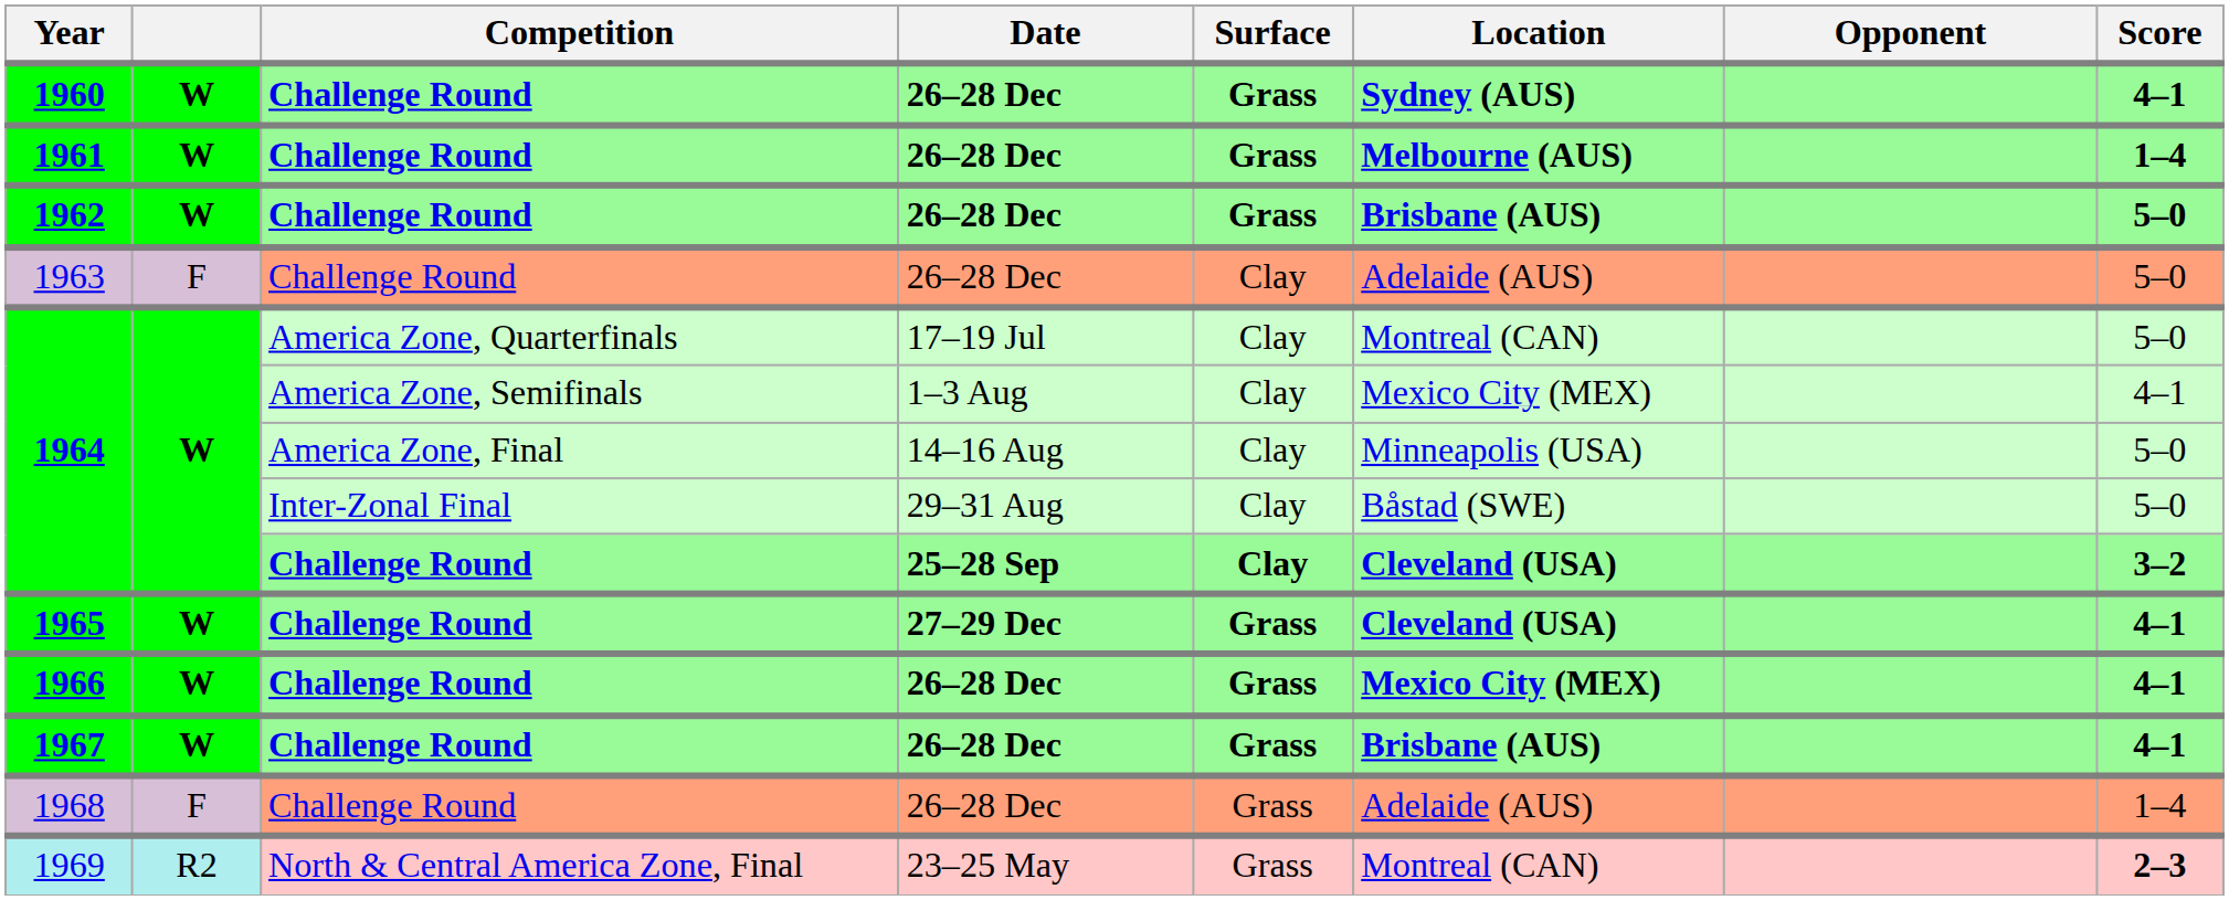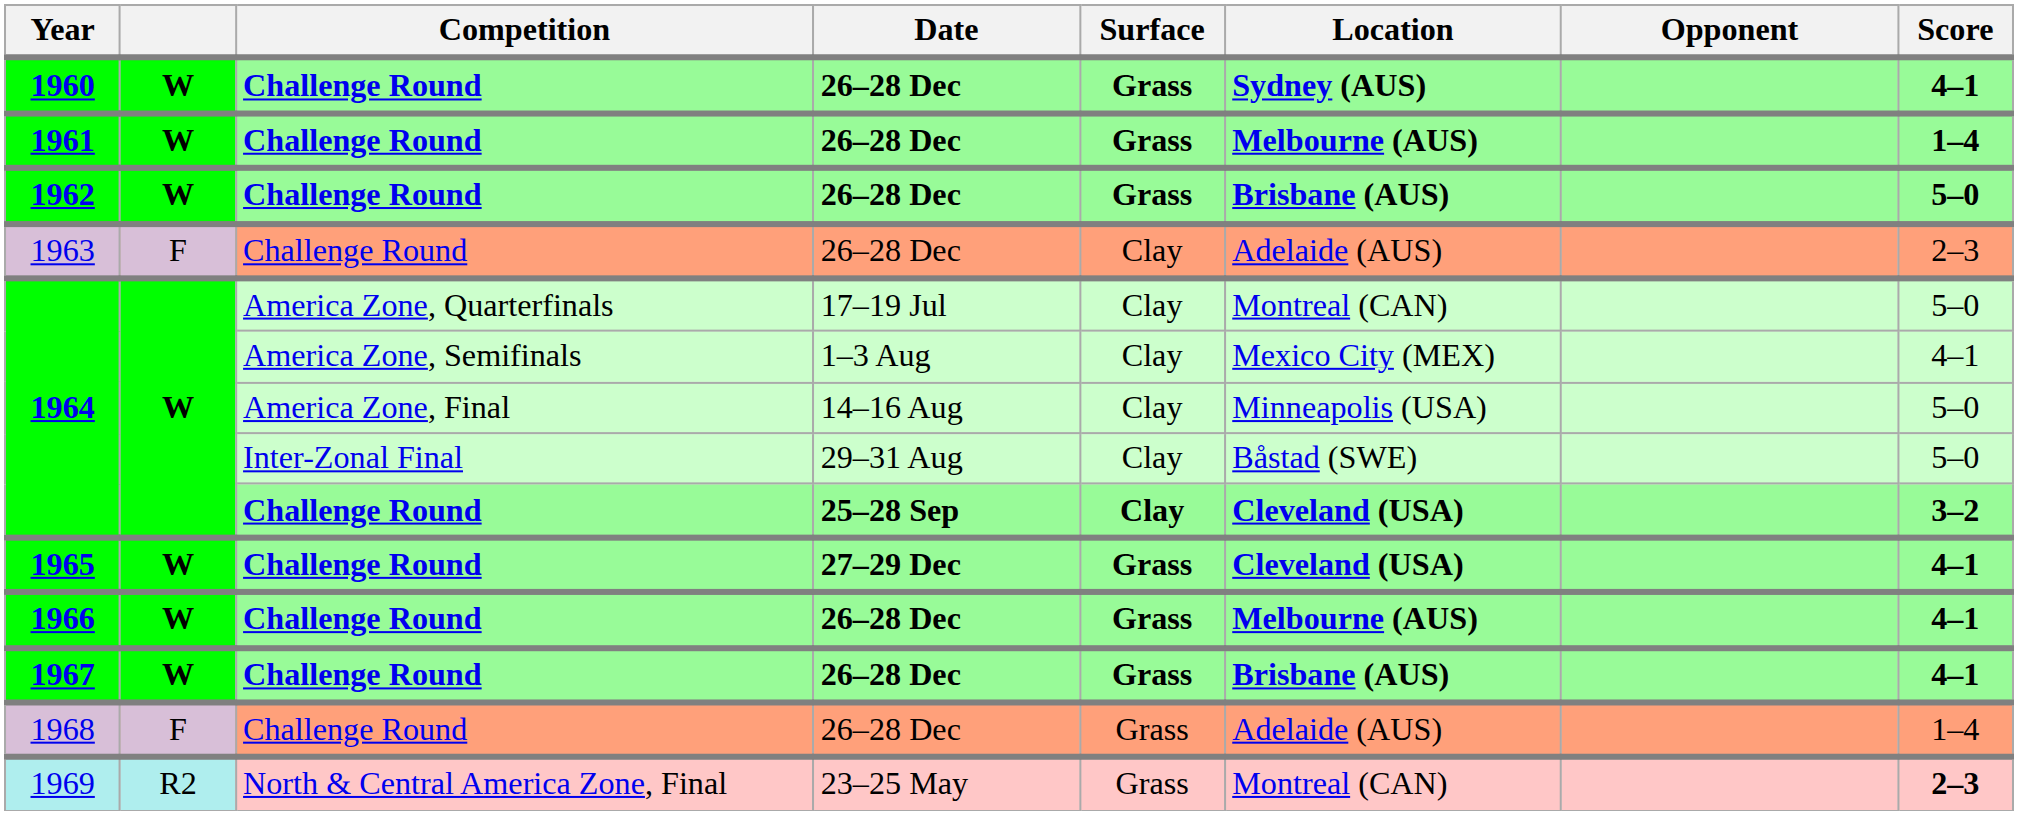 <table class="wikitable">
 <tr>
 <th width="50">Year</th>
 <th width="50"></th>
 <th width="280">Competition</th>
 <th width="125">Date</th>
 <th width="65">Surface</th>
 <th width="160">Location</th>
 <th width="160">Opponent</th>
 <th width="50">Score</th>
 </tr>
 <tr style="border-top:3px solid gray; background-color:#98fb98; font-weight:bold">
 <td align="center" rowspan="1" bgcolor="#00ff00"><strong><a href='#'>1960</a></strong></td>
 <td align="center" rowspan="1" bgcolor="#00ff00"><strong>W</strong></td>
 <td><strong><a href='#'>Challenge Round</a></strong></td>
 <td>26–28 Dec</td>
 <td align="center">Grass</td>
 <td><a href='#'>Sydney</a> (AUS)</td>
 <td></td>
 <td align="center">4–1</td>
 </tr>
 <tr style="border-top:3px solid gray; background-color:#98fb98; font-weight:bold">
 <td align="center" rowspan="1" bgcolor="#00ff00"><strong><a href='#'>1961</a></strong></td>
 <td align="center" rowspan="1" bgcolor="#00ff00"><strong>W</strong></td>
 <td><strong><a href='#'>Challenge Round</a></strong></td>
 <td>26–28 Dec</td>
 <td align="center">Grass</td>
 <td><a href='#'>Melbourne</a> (AUS)</td>
 <td></td>
 <td align="center">1–4</td>
 </tr>
 <tr style="border-top:3px solid gray; background-color:#98fb98; font-weight:bold">
 <td align="center" rowspan="1" bgcolor="#00ff00"><strong><a href='#'>1962</a></strong></td>
 <td align="center" rowspan="1" bgcolor="#00ff00"><strong>W</strong></td>
 <td><strong><a href='#'>Challenge Round</a></strong></td>
 <td>26–28 Dec</td>
 <td align="center">Grass</td>
 <td><a href='#'>Brisbane</a> (AUS)</td>
 <td bgcolor=98fb98></td>
 <td align="center">5–0</td>
 </tr>
 <tr style="border-top:3px solid gray; background-color:#ffa07a">
 <td align="center" rowspan="1" bgcolor="#D8BFD8"><a href='#'>1963</a></td>
 <td align="center" rowspan="1" bgcolor="#D8BFD8">F</td>
 <td><a href='#'>Challenge Round</a></td>
 <td>26–28 Dec</td>
 <td align="center">Clay</td>
 <td><a href='#'>Adelaide</a> (AUS)</td>
 <td></td>
-<td align="center">5–0</td>
+<td align="center">2–3</td>
 </tr>
 <tr style="border-top:3px solid gray; background-color:#ccffcc">
 <td align="center" rowspan="5" bgcolor="#00FF00"><strong><a href='#'>1964</a></strong></td>
 <td align="center" rowspan="5" bgcolor="#00FF00"><strong>W</strong></td>
 <td><a href='#'>America Zone</a>, Quarterfinals</td>
 <td>17–19 Jul</td>
 <td align="center">Clay</td>
 <td><a href='#'>Montreal</a> (CAN)</td>
 <td></td>
 <td align="center">5–0</td>
 </tr>
 <tr style="background-color:#ccffcc">
 <td><a href='#'>America Zone</a>, Semifinals</td>
 <td>1–3 Aug</td>
 <td align="center">Clay</td>
 <td><a href='#'>Mexico City</a> (MEX)</td>
 <td></td>
 <td align="center">4–1</td>
 </tr>
 <tr style="background-color:#ccffcc">
 <td><a href='#'>America Zone</a>, Final</td>
 <td>14–16 Aug</td>
 <td align="center">Clay</td>
 <td><a href='#'>Minneapolis</a> (USA)</td>
 <td></td>
 <td align="center">5–0</td>
 </tr>
 <tr style="background-color:#ccffcc">
 <td><a href='#'>Inter-Zonal Final</a></td>
 <td>29–31 Aug</td>
 <td align="center">Clay</td>
 <td><a href='#'>Båstad</a> (SWE)</td>
 <td></td>
 <td align="center">5–0</td>
 </tr>
 <tr style="background-color:#98fb98; font-weight:bold">
 <td><strong><a href='#'>Challenge Round</a></strong></td>
 <td>25–28 Sep</td>
 <td align="center">Clay</td>
 <td><a href='#'>Cleveland</a> (USA)</td>
 <td></td>
 <td align="center">3–2</td>
 </tr>
 <tr style="border-top:3px solid gray; background-color:#98fb98; font-weight:bold">
 <td align="center" rowspan="1" bgcolor="#00ff00"><strong><a href='#'>1965</a></strong></td>
 <td align="center" rowspan="1" bgcolor="#00ff00"><strong>W</strong></td>
 <td><strong><a href='#'>Challenge Round</a></strong></td>
 <td>27–29 Dec</td>
 <td align="center">Grass</td>
 <td><a href='#'>Cleveland</a> (USA)</td>
 <td></td>
 <td align="center">4–1</td>
 </tr>
 <tr style="border-top:3px solid gray; background-color:#98fb98; font-weight:bold">
 <td align="center" rowspan="1" bgcolor="#00ff00"><strong><a href='#'>1966</a></strong></td>
 <td align="center" rowspan="1" bgcolor="#00ff00"><strong>W</strong></td>
 <td><strong><a href='#'>Challenge Round</a></strong></td>
 <td>26–28 Dec</td>
 <td align="center">Grass</td>
-<td><a href='#'>Mexico City</a> (MEX)</td>
+<td><a href='#'>Melbourne</a> (AUS)</td>
 <td></td>
 <td align="center">4–1</td>
 </tr>
 <tr style="border-top:3px solid gray; background-color:#98fb98; font-weight:bold">
 <td align="center" rowspan="1" bgcolor="#00ff00"><strong><a href='#'>1967</a></strong></td>
 <td align="center" rowspan="1" bgcolor="#00ff00"><strong>W</strong></td>
 <td><strong><a href='#'>Challenge Round</a></strong></td>
 <td>26–28 Dec</td>
 <td align="center">Grass</td>
 <td><a href='#'>Brisbane</a> (AUS)</td>
 <td></td>
 <td align="center">4–1</td>
 </tr>
 <tr style="border-top:3px solid gray; background-color:#ffa07a">
 <td align="center" rowspan="1" bgcolor="#D8BFD8"><a href='#'>1968</a></td>
 <td align="center" rowspan="1" bgcolor="#D8BFD8">F</td>
 <td><a href='#'>Challenge Round</a></td>
 <td>26–28 Dec</td>
 <td align="center">Grass</td>
 <td><a href='#'>Adelaide</a> (AUS)</td>
 <td></td>
 <td align="center">1–4</td>
 </tr>
 <tr style="border-top:3px solid gray; background-color:#ffc7c7">
 <td align="center" rowspan="1" bgcolor="#AFEEEE"><a href='#'>1969</a></td>
 <td align="center" rowspan="1" bgcolor="#AFEEEE">R2</td>
 <td><a href='#'>North & Central America Zone</a>, Final</td>
 <td>23–25 May</td>
 <td align="center">Grass</td>
 <td><a href='#'>Montreal</a> (CAN)</td>
 <td></td>
 <td align="center"><strong>2–3</strong></td>
 </tr>
 </table>
